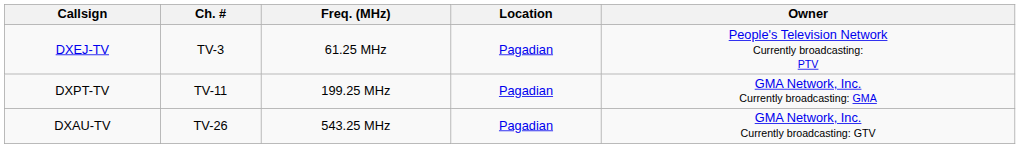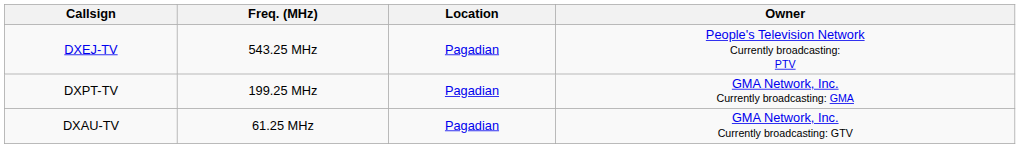 <table class="wikitable" style="width:100%; text-align:center;">
 <tr>
 <th>Callsign</th>
-<th>Ch. #</th>
 <th>Freq. (MHz)</th>
 <th>Location</th>
 <th>Owner</th>
 </tr>
 <tr>
 <td><a href='#'>DXEJ-TV</a></td>
-<td>TV-3</td>
-<td>61.25 MHz</td>
+<td>543.25 MHz</td>
 <td><a href='#'>Pagadian</a></td>
 <td><a href='#'>People's Television Network</a><br><small>Currently broadcasting:<br><a href='#'>PTV</a> </small></td>
 </tr>
 <tr>
 <td>DXPT-TV</td>
-<td>TV-11</td>
 <td>199.25 MHz</td>
 <td><a href='#'>Pagadian</a></td>
 <td><a href='#'>GMA Network, Inc.</a><br><small>Currently broadcasting: <a href='#'>GMA</a></small></td>
 </tr>
 <tr>
 <td>DXAU-TV</td>
-<td>TV-26</td>
-<td>543.25 MHz</td>
+<td>61.25 MHz</td>
 <td><a href='#'>Pagadian</a></td>
 <td><a href='#'>GMA Network, Inc.</a><br><small>Currently broadcasting: GTV</small></td>
 </tr>
 </table>
